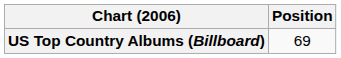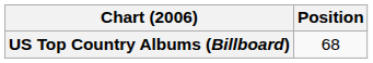 <table class="wikitable plainrowheaders" style="text-align:center">
 <tr>
 <th scope="col">Chart (2006)</th>
 <th scope="col">Position</th>
 </tr>
 <tr>
 <th scope="row">US Top Country Albums (<em>Billboard</em>)</th>
-<td>69</td>
+<td>68</td>
 </tr>
 </table>
